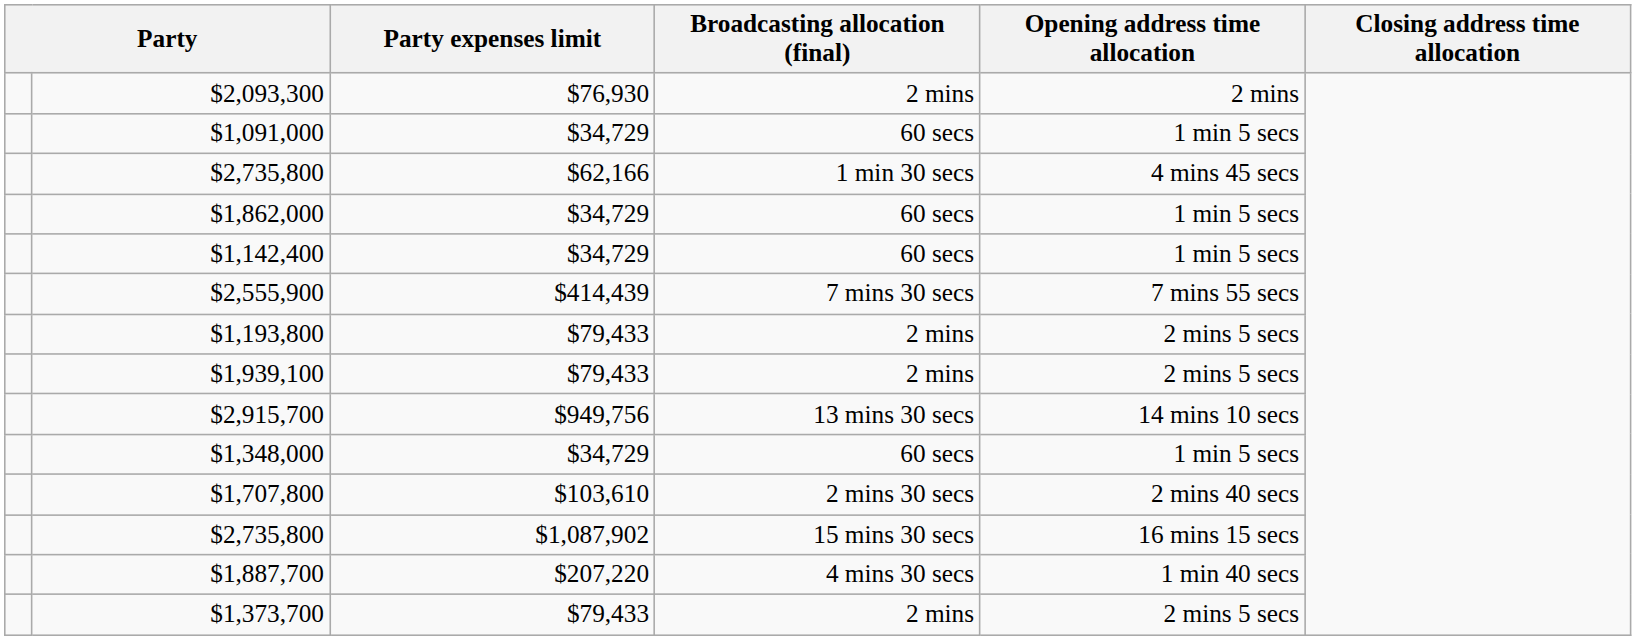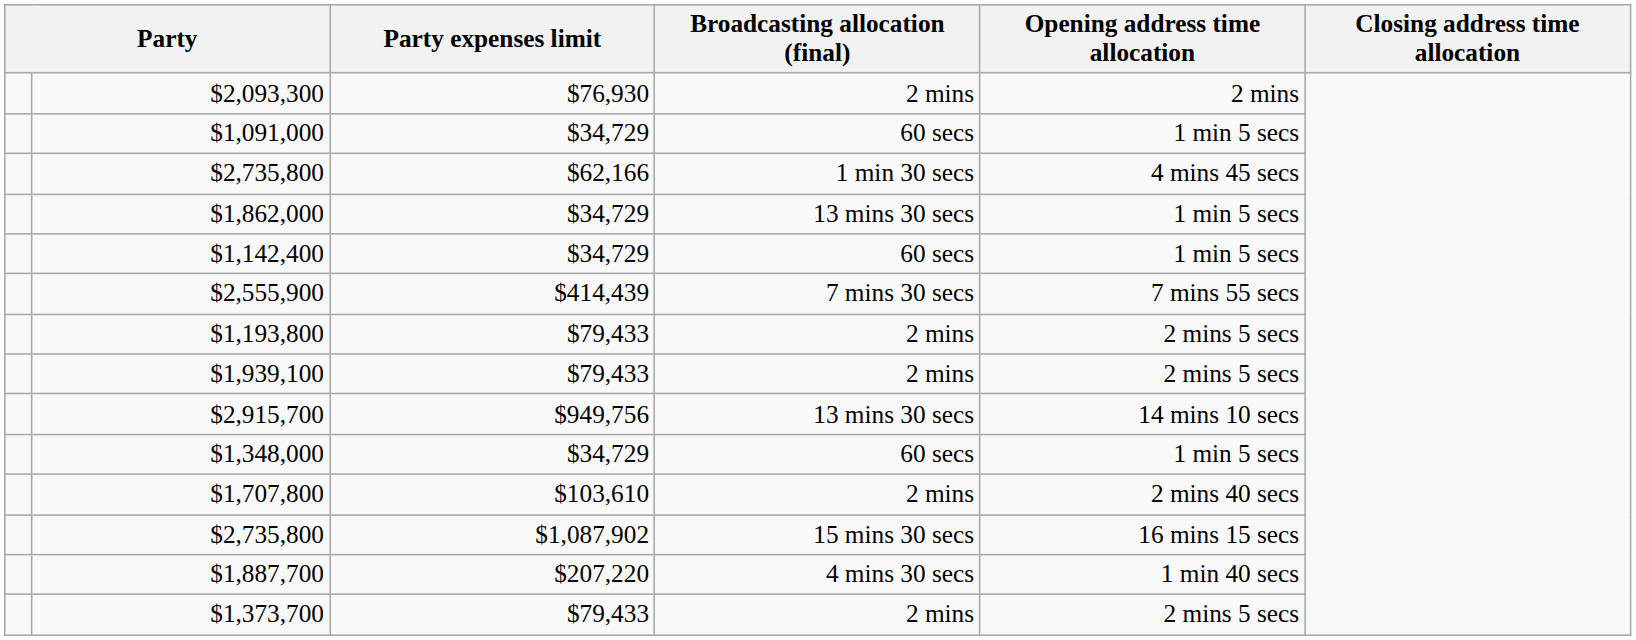 <table class="wikitable" style="width:65%">
 <tr>
 <th colspan=2>Party</th>
 <th style="width:20%;">Party expenses limit</th>
 <th style="width:20%;">Broadcasting allocation (final)</th>
 <th style="width:20%;">Opening address time allocation</th>
 <th style="width:20%;">Closing address time allocation</th>
 </tr>
 <tr>
 <td></td>
 <td align=right>$2,093,300</td>
 <td align=right>$76,930</td>
 <td align=right>2 mins</td>
 <td align=right>2 mins</td>
 </tr>
 <tr>
 <td></td>
 <td align=right>$1,091,000</td>
 <td align=right>$34,729</td>
 <td align=right>60 secs</td>
 <td align=right>1 min 5 secs</td>
 </tr>
 <tr>
 <td></td>
 <td align=right>$2,735,800</td>
 <td align=right>$62,166</td>
 <td align=right>1 min 30 secs</td>
 <td align=right>4 mins 45 secs</td>
 </tr>
 <tr>
 <td></td>
 <td align=right>$1,862,000</td>
 <td align=right>$34,729</td>
-<td align=right>60 secs</td>
+<td align=right>13 mins 30 secs</td>
 <td align=right>1 min 5 secs</td>
 </tr>
 <tr>
 <td></td>
 <td align=right>$1,142,400</td>
 <td align=right>$34,729</td>
 <td align=right>60 secs</td>
 <td align=right>1 min 5 secs</td>
 </tr>
 <tr>
 <td></td>
 <td align=right>$2,555,900</td>
 <td align=right>$414,439</td>
 <td align=right>7 mins 30 secs</td>
 <td align=right>7 mins 55 secs</td>
 </tr>
 <tr>
 <td></td>
 <td align=right>$1,193,800</td>
 <td align=right>$79,433</td>
 <td align=right>2 mins</td>
 <td align=right>2 mins 5 secs</td>
 </tr>
 <tr>
 <td></td>
 <td align=right>$1,939,100</td>
 <td align=right>$79,433</td>
 <td align=right>2 mins</td>
 <td align=right>2 mins 5 secs</td>
 </tr>
 <tr>
 <td></td>
 <td align=right>$2,915,700</td>
 <td align=right>$949,756</td>
 <td align=right>13 mins 30 secs</td>
 <td align=right>14 mins 10 secs</td>
 </tr>
 <tr>
 <td></td>
 <td align=right>$1,348,000</td>
 <td align=right>$34,729</td>
 <td align=right>60 secs</td>
 <td align=right>1 min 5 secs</td>
 </tr>
 <tr>
 <td></td>
 <td align=right>$1,707,800</td>
 <td align=right>$103,610</td>
-<td align=right>2 mins 30 secs</td>
+<td align=right>2 mins</td>
 <td align=right>2 mins 40 secs</td>
 </tr>
 <tr>
 <td></td>
 <td align=right>$2,735,800</td>
 <td align=right>$1,087,902</td>
 <td align=right>15 mins 30 secs</td>
 <td align=right>16 mins 15 secs</td>
 </tr>
 <tr>
 <td></td>
 <td align=right>$1,887,700</td>
 <td align=right>$207,220</td>
 <td align=right>4 mins 30 secs</td>
 <td align=right>1 min 40 secs</td>
 </tr>
 <tr>
 <td></td>
 <td align=right>$1,373,700</td>
 <td align=right>$79,433</td>
 <td align=right>2 mins</td>
 <td align=right>2 mins 5 secs</td>
 </tr>
 </table>
